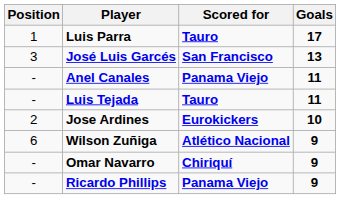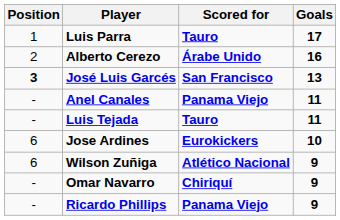 <table class="wikitable" style="text-align: center;">
 <tr>
 <th>Position</th>
 <th>Player</th>
 <th>Scored for</th>
 <th>Goals</th>
 </tr>
 <tr>
 <td>1</td>
 <td align="left"> <strong>Luis Parra</strong></td>
 <td align="left"><strong><a href='#'>Tauro</a></strong></td>
 <td><strong>17</strong></td>
 </tr>
 <tr>
-<td>3</td>
+<td>2</td>
+<td align="left"> <strong>Alberto Cerezo</strong></td>
+<td align="left"><strong><a href='#'>Árabe Unido</a></strong></td>
+<td><strong>16</strong></td>
+</tr>
+<tr>
+<td><strong>3</strong></td>
 <td align="left"> <strong><a href='#'>José Luis Garcés</a></strong></td>
 <td align="left"><strong><a href='#'>San Francisco</a></strong></td>
 <td><strong>13</strong></td>
 </tr>
 <tr>
 <td>-</td>
 <td align="left"> <strong><a href='#'>Anel Canales</a></strong></td>
 <td align="left"><strong><a href='#'>Panama Viejo</a></strong></td>
 <td><strong>11</strong></td>
 </tr>
 <tr>
 <td>-</td>
 <td align="left"> <strong><a href='#'>Luis Tejada</a></strong></td>
 <td align="left"><strong><a href='#'>Tauro</a></strong></td>
 <td><strong>11</strong></td>
 </tr>
 <tr>
-<td>2</td>
+<td>6</td>
 <td align="left"> <strong>Jose Ardines</strong></td>
 <td align="left"><strong><a href='#'>Eurokickers</a></strong></td>
 <td><strong>10</strong></td>
 </tr>
 <tr>
 <td>6</td>
 <td align="left"> <strong>Wilson Zuñiga</strong></td>
 <td align="left"><strong><a href='#'>Atlético Nacional</a></strong></td>
 <td><strong>9</strong></td>
 </tr>
 <tr>
 <td>-</td>
 <td align="left"> <strong>Omar Navarro</strong></td>
 <td align="left"><strong><a href='#'>Chiriquí</a></strong></td>
 <td><strong>9</strong></td>
 </tr>
 <tr>
 <td>-</td>
 <td align="left"> <strong><a href='#'>Ricardo Phillips</a></strong></td>
 <td align="left"><strong><a href='#'>Panama Viejo</a></strong></td>
 <td><strong>9</strong></td>
 </tr>
 </table>
